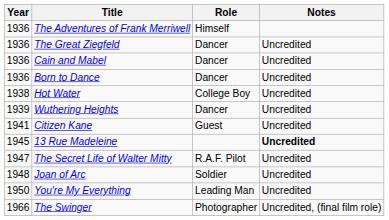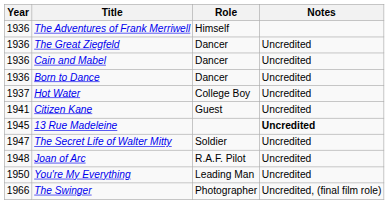 <table class="wikitable">
 <tr>
 <th>Year</th>
 <th>Title</th>
 <th>Role</th>
 <th>Notes</th>
 </tr>
 <tr>
 <td>1936</td>
 <td><em><a href='#'>The Adventures of Frank Merriwell</a></em></td>
 <td>Himself</td>
 <td></td>
 </tr>
 <tr>
 <td>1936</td>
 <td><em><a href='#'>The Great Ziegfeld</a></em></td>
 <td>Dancer</td>
 <td>Uncredited</td>
 </tr>
 <tr>
 <td>1936</td>
 <td><em><a href='#'>Cain and Mabel</a></em></td>
 <td>Dancer</td>
 <td>Uncredited</td>
 </tr>
 <tr>
 <td>1936</td>
 <td><em><a href='#'>Born to Dance</a></em></td>
 <td>Dancer</td>
 <td>Uncredited</td>
 </tr>
 <tr>
-<td>1938</td>
+<td>1937</td>
 <td><em><a href='#'>Hot Water</a></em></td>
 <td>College Boy</td>
-<td>Uncredited</td>
-</tr>
-<tr>
-<td>1939</td>
-<td><em><a href='#'>Wuthering Heights</a></em></td>
-<td>Dancer</td>
 <td>Uncredited</td>
 </tr>
 <tr>
 <td>1941</td>
 <td><em><a href='#'>Citizen Kane</a></em></td>
 <td>Guest</td>
 <td>Uncredited</td>
 </tr>
 <tr>
 <td>1945</td>
 <td><em><a href='#'>13 Rue Madeleine</a></em></td>
 <td></td>
 <td><strong>Uncredited</strong></td>
 </tr>
 <tr>
 <td>1947</td>
 <td><em><a href='#'>The Secret Life of Walter Mitty</a></em></td>
-<td>R.A.F. Pilot</td>
+<td>Soldier</td>
 <td>Uncredited</td>
 </tr>
 <tr>
 <td>1948</td>
 <td><em><a href='#'>Joan of Arc</a></em></td>
-<td>Soldier</td>
+<td>R.A.F. Pilot</td>
 <td>Uncredited</td>
 </tr>
 <tr>
 <td>1950</td>
 <td><em><a href='#'>You're My Everything</a></em></td>
 <td>Leading Man</td>
 <td>Uncredited</td>
 </tr>
 <tr>
 <td>1966</td>
 <td><em><a href='#'>The Swinger</a></em></td>
 <td>Photographer</td>
 <td>Uncredited, (final film role)</td>
 </tr>
 </table>
